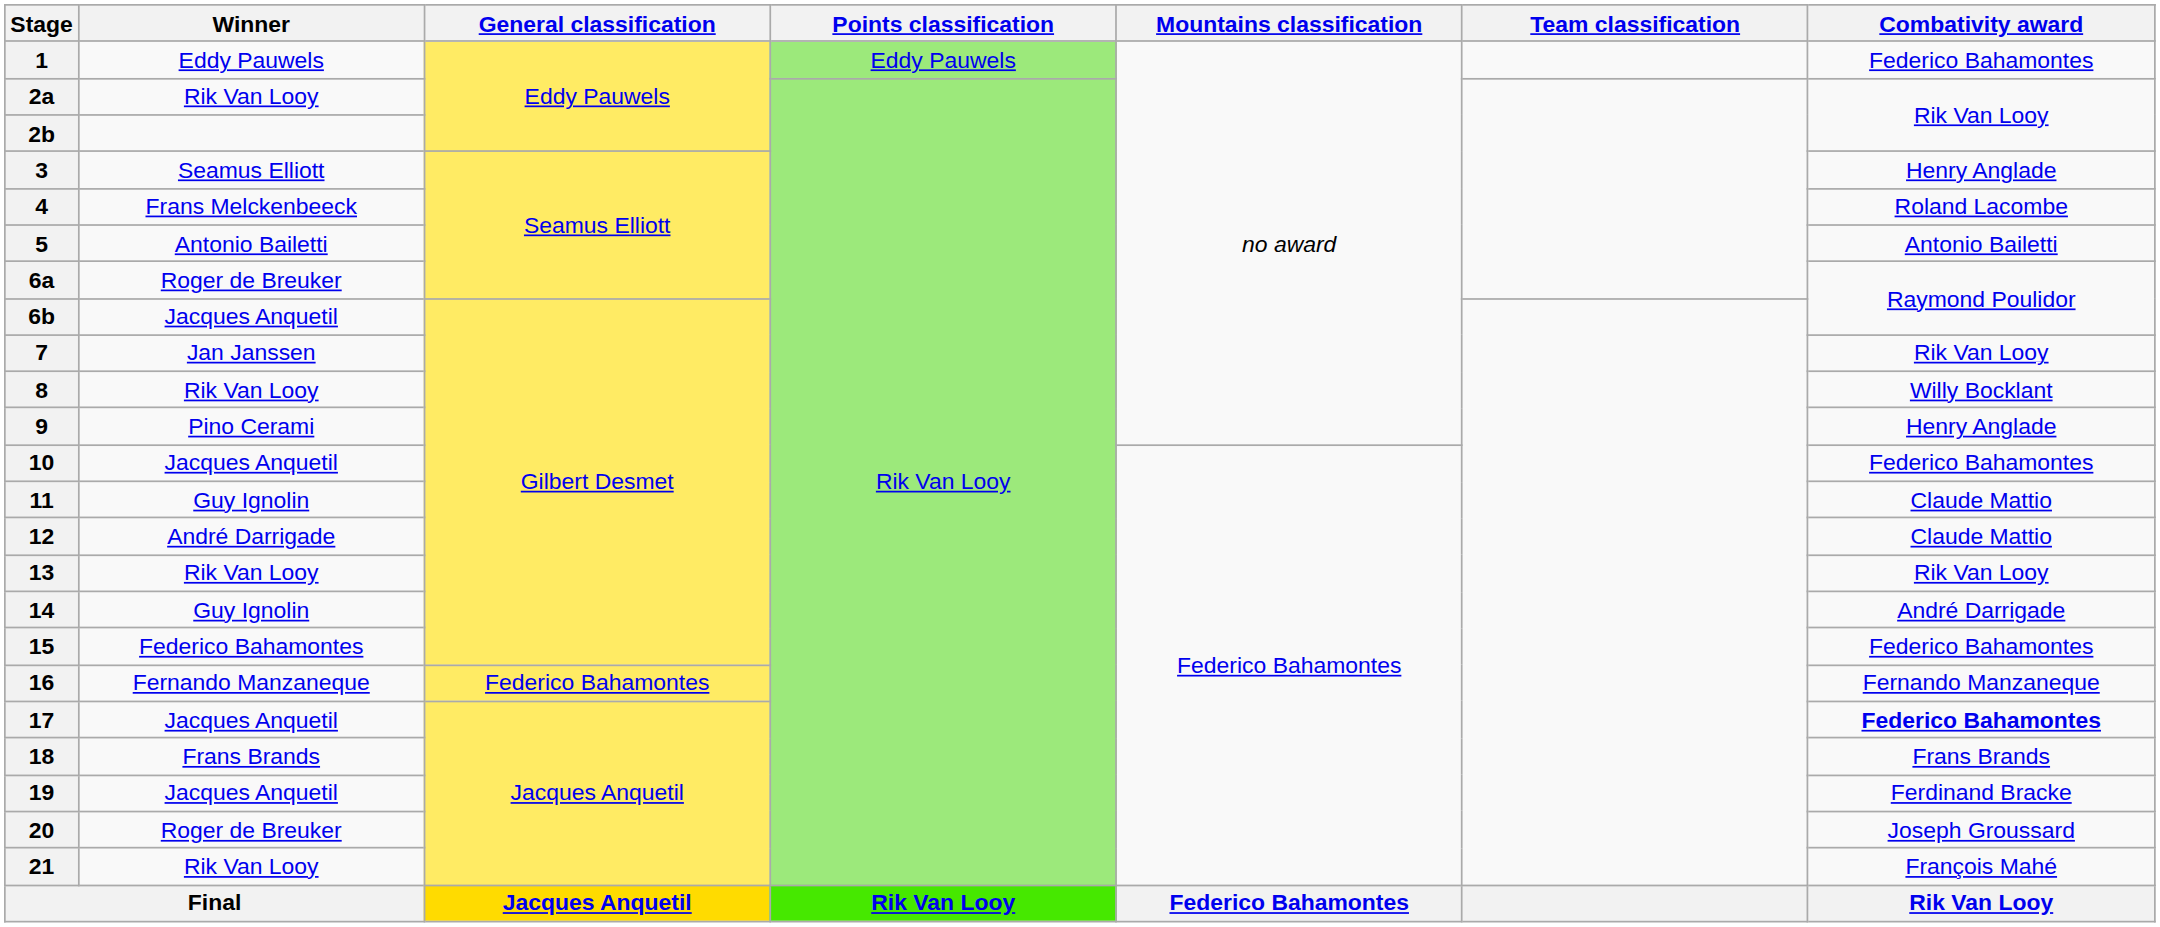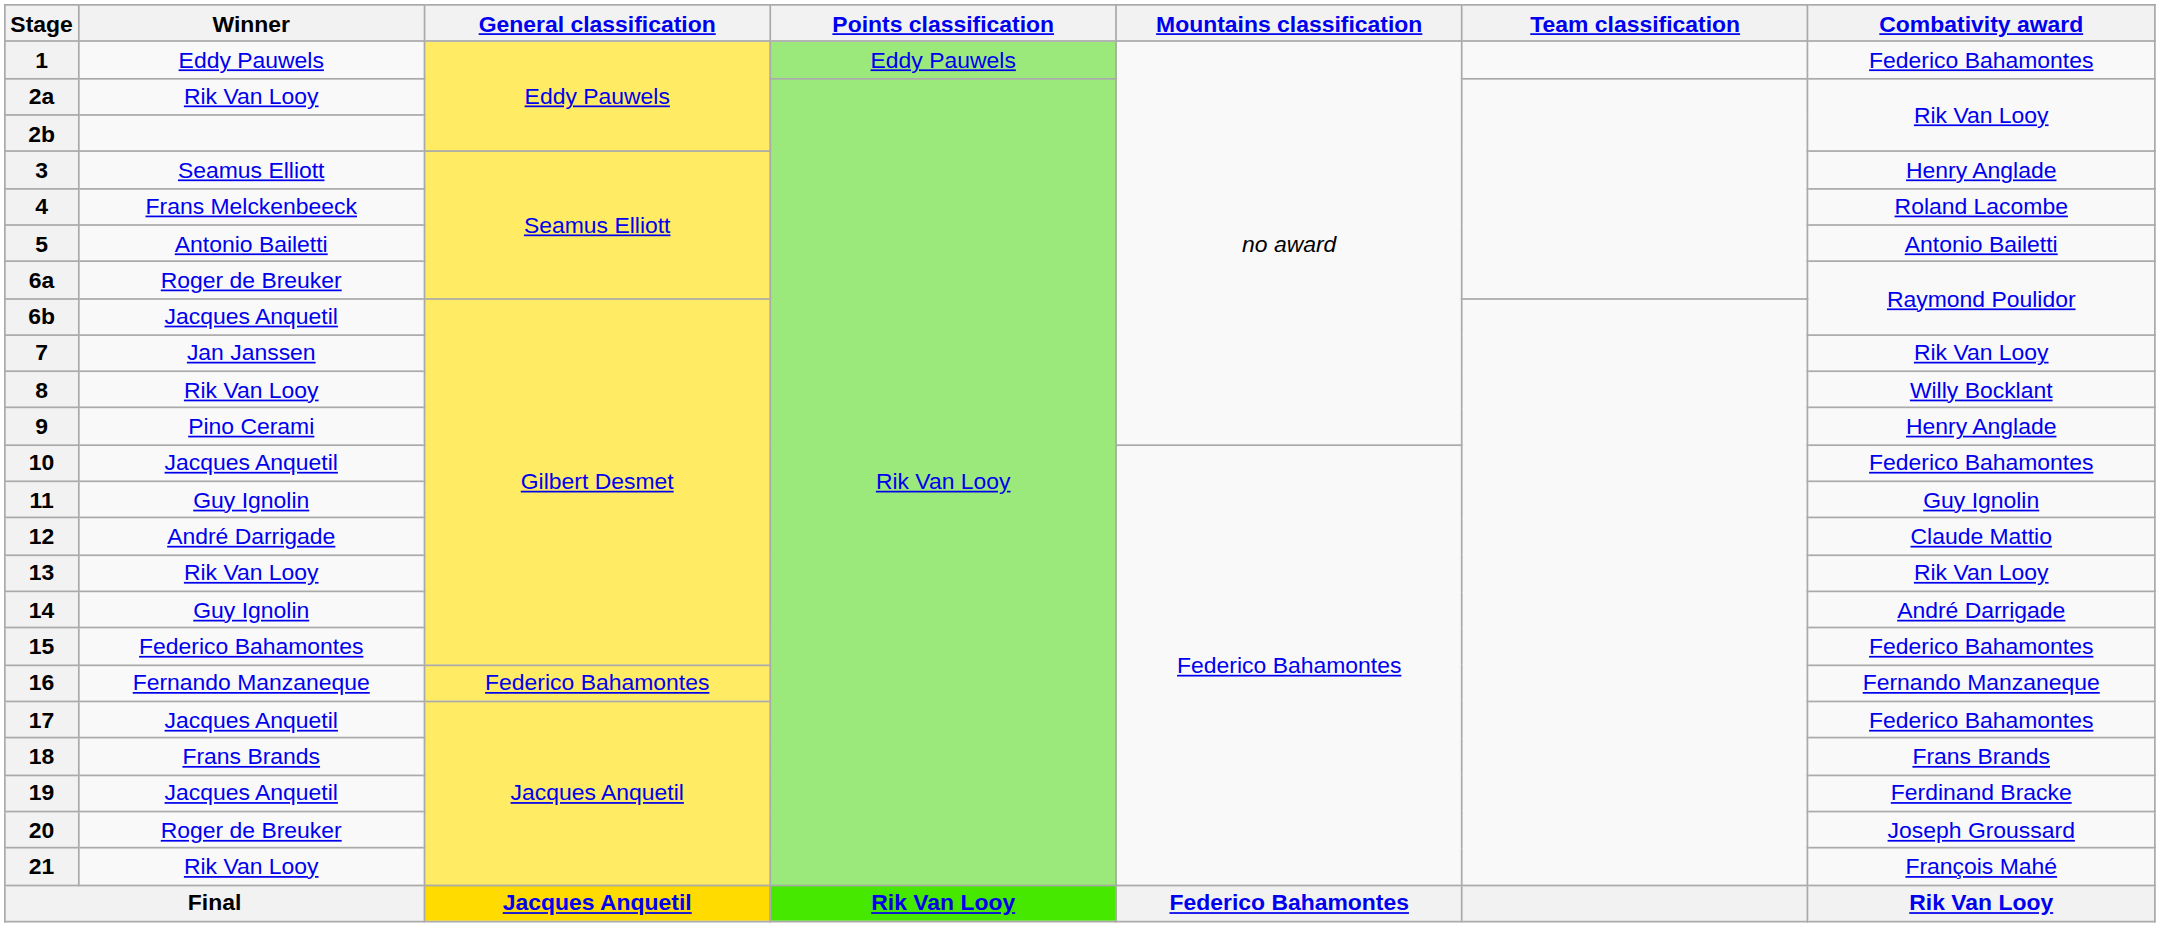 <table class="wikitable" style="text-align:center; font-size:smaller; clear:both;">
 <tr>
 <th scope="col" style="width:1%;">Stage</th>
 <th scope="col" style="width:16%;">Winner</th>
 <th scope="col" style="width:16%;"><a href='#'>General classification</a><br></th>
 <th scope="col" style="width:16%;"><a href='#'>Points classification</a><br></th>
 <th scope="col" style="width:16%;"><a href='#'>Mountains classification</a></th>
 <th scope="col" style="width:16%;"><a href='#'>Team classification</a></th>
 <th scope="col" style="width:16%;"><a href='#'>Combativity award</a></th>
 </tr>
 <tr>
 <th scope="row">1</th>
 <td><a href='#'>Eddy Pauwels</a></td>
 <td style="background:#FFEB64;" rowspan="3"><a href='#'>Eddy Pauwels</a></td>
 <td style="background:#9CE97B;"><a href='#'>Eddy Pauwels</a></td>
 <td rowspan="11"><em>no award</em></td>
 <td></td>
 <td><a href='#'>Federico Bahamontes</a></td>
 </tr>
 <tr>
 <th scope="row">2a</th>
 <td><a href='#'>Rik Van Looy</a></td>
 <td style="background:#9CE97B;" rowspan="22"><a href='#'>Rik Van Looy</a></td>
 <td rowspan="6"></td>
 <td rowspan="2"><a href='#'>Rik Van Looy</a></td>
 </tr>
 <tr>
 <th scope="row">2b</th>
 <td></td>
 </tr>
 <tr>
 <th scope="row">3</th>
 <td><a href='#'>Seamus Elliott</a></td>
 <td style="background:#FFEB64;" rowspan="4"><a href='#'>Seamus Elliott</a></td>
 <td><a href='#'>Henry Anglade</a></td>
 </tr>
 <tr>
 <th scope="row">4</th>
 <td><a href='#'>Frans Melckenbeeck</a></td>
 <td><a href='#'>Roland Lacombe</a></td>
 </tr>
 <tr>
 <th scope="row">5</th>
 <td><a href='#'>Antonio Bailetti</a></td>
 <td><a href='#'>Antonio Bailetti</a></td>
 </tr>
 <tr>
 <th scope="row">6a</th>
 <td><a href='#'>Roger de Breuker</a></td>
 <td rowspan="2"><a href='#'>Raymond Poulidor</a></td>
 </tr>
 <tr>
 <th scope="row">6b</th>
 <td><a href='#'>Jacques Anquetil</a></td>
 <td style="background:#FFEB64;" rowspan="10"><a href='#'>Gilbert Desmet</a></td>
 <td rowspan="16"></td>
 </tr>
 <tr>
 <th scope="row">7</th>
 <td><a href='#'>Jan Janssen</a></td>
 <td><a href='#'>Rik Van Looy</a></td>
 </tr>
 <tr>
 <th scope="row">8</th>
 <td><a href='#'>Rik Van Looy</a></td>
 <td><a href='#'>Willy Bocklant</a></td>
 </tr>
 <tr>
 <th scope="row">9</th>
 <td><a href='#'>Pino Cerami</a></td>
 <td><a href='#'>Henry Anglade</a></td>
 </tr>
 <tr>
 <th scope="row">10</th>
 <td><a href='#'>Jacques Anquetil</a></td>
 <td rowspan="12"><a href='#'>Federico Bahamontes</a></td>
 <td><a href='#'>Federico Bahamontes</a></td>
 </tr>
 <tr>
 <th scope="row">11</th>
 <td><a href='#'>Guy Ignolin</a></td>
-<td><a href='#'>Claude Mattio</a></td>
+<td><a href='#'>Guy Ignolin</a></td>
 </tr>
 <tr>
 <th scope="row">12</th>
 <td><a href='#'>André Darrigade</a></td>
 <td><a href='#'>Claude Mattio</a></td>
 </tr>
 <tr>
 <th scope="row">13</th>
 <td><a href='#'>Rik Van Looy</a></td>
 <td><a href='#'>Rik Van Looy</a></td>
 </tr>
 <tr>
 <th scope="row">14</th>
 <td><a href='#'>Guy Ignolin</a></td>
 <td><a href='#'>André Darrigade</a></td>
 </tr>
 <tr>
 <th scope="row">15</th>
 <td><a href='#'>Federico Bahamontes</a></td>
 <td><a href='#'>Federico Bahamontes</a></td>
 </tr>
 <tr>
 <th scope="row">16</th>
 <td><a href='#'>Fernando Manzaneque</a></td>
 <td style="background:#FFEB64;"><a href='#'>Federico Bahamontes</a></td>
 <td><a href='#'>Fernando Manzaneque</a></td>
 </tr>
 <tr>
 <th scope="row">17</th>
 <td><a href='#'>Jacques Anquetil</a></td>
 <td style="background:#FFEB64;" rowspan="5"><a href='#'>Jacques Anquetil</a></td>
-<td><strong><a href='#'>Federico Bahamontes</a></strong></td>
+<td><a href='#'>Federico Bahamontes</a></td>
 </tr>
 <tr>
 <th scope="row">18</th>
 <td><a href='#'>Frans Brands</a></td>
 <td><a href='#'>Frans Brands</a></td>
 </tr>
 <tr>
 <th scope="row">19</th>
 <td><a href='#'>Jacques Anquetil</a></td>
 <td><a href='#'>Ferdinand Bracke</a></td>
 </tr>
 <tr>
 <th scope="row">20</th>
 <td><a href='#'>Roger de Breuker</a></td>
 <td><a href='#'>Joseph Groussard</a></td>
 </tr>
 <tr>
 <th scope="row">21</th>
 <td><a href='#'>Rik Van Looy</a></td>
 <td><a href='#'>François Mahé</a></td>
 </tr>
 <tr>
 <th colspan="2">Final</th>
 <th style="background:#FFDB00;"><a href='#'>Jacques Anquetil</a></th>
 <th style="background:#46E800;"><a href='#'>Rik Van Looy</a></th>
 <th><a href='#'>Federico Bahamontes</a></th>
 <th></th>
 <th><a href='#'>Rik Van Looy</a></th>
 </tr>
 </table>
